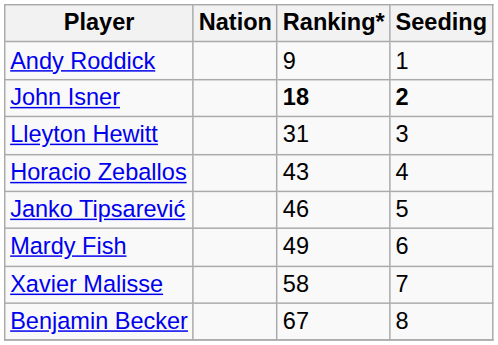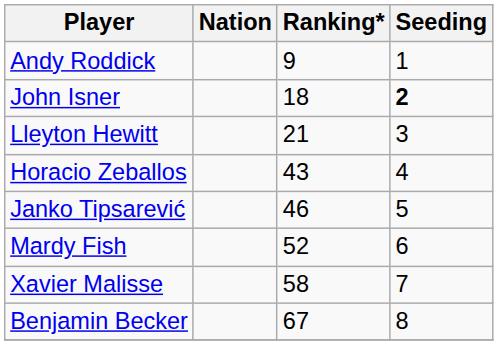 <table class="wikitable" border="1">
 <tr>
 <th>Player</th>
 <th>Nation</th>
 <th>Ranking*</th>
 <th>Seeding</th>
 </tr>
 <tr>
 <td><a href='#'>Andy Roddick</a></td>
 <td></td>
 <td>9</td>
 <td>1</td>
 </tr>
 <tr>
 <td><a href='#'>John Isner</a></td>
 <td></td>
-<td><strong>18</strong></td>
+<td>18</td>
 <td><strong>2</strong></td>
 </tr>
 <tr>
 <td><a href='#'>Lleyton Hewitt</a></td>
 <td></td>
-<td>31</td>
+<td>21</td>
 <td>3</td>
 </tr>
 <tr>
 <td><a href='#'>Horacio Zeballos</a></td>
 <td></td>
 <td>43</td>
 <td>4</td>
 </tr>
 <tr>
 <td><a href='#'>Janko Tipsarević</a></td>
 <td></td>
 <td>46</td>
 <td>5</td>
 </tr>
 <tr>
 <td><a href='#'>Mardy Fish</a></td>
 <td></td>
-<td>49</td>
+<td>52</td>
 <td>6</td>
 </tr>
 <tr>
 <td><a href='#'>Xavier Malisse</a></td>
 <td></td>
 <td>58</td>
 <td>7</td>
 </tr>
 <tr>
 <td><a href='#'>Benjamin Becker</a></td>
 <td></td>
 <td>67</td>
 <td>8<br></td>
 </tr>
 <tr>
 </tr>
 </table>
